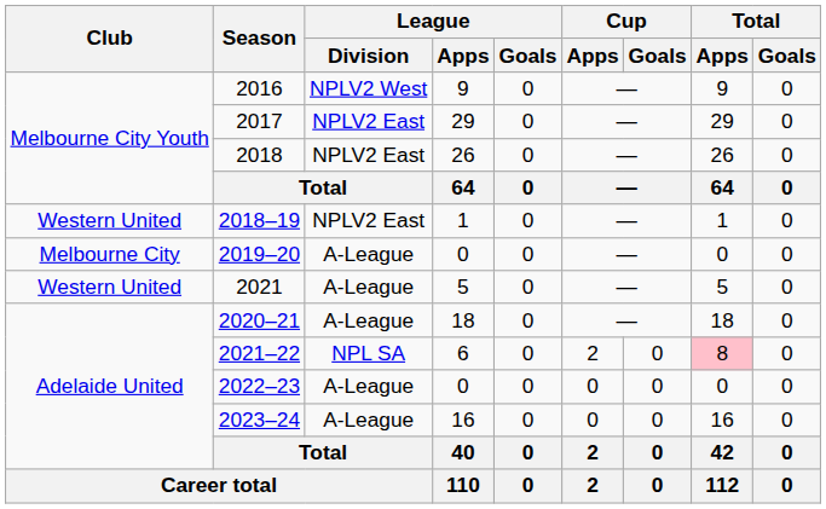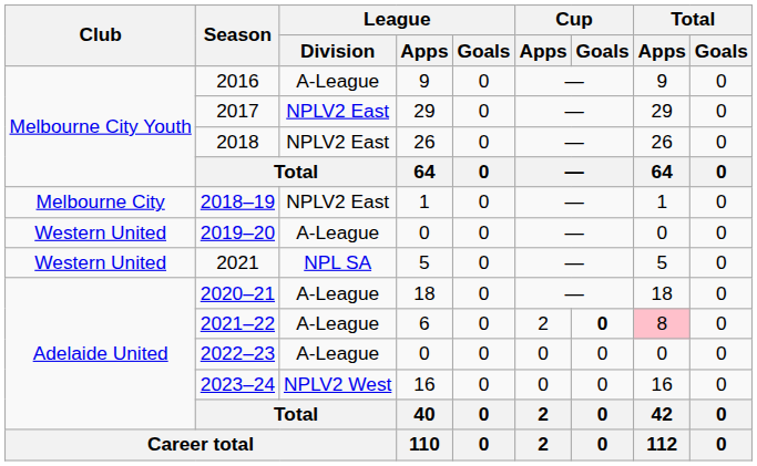 <table class="wikitable" style="text-align:center">
 <tr>
 <th rowspan=2>Club</th>
 <th rowspan=2>Season</th>
 <th colspan=3>League</th>
 <th colspan=2>Cup</th>
 <th colspan=2>Total</th>
 </tr>
 <tr>
 <th>Division</th>
 <th>Apps</th>
 <th>Goals</th>
 <th>Apps</th>
 <th>Goals</th>
 <th>Apps</th>
 <th>Goals</th>
 </tr>
 <tr>
 <td rowspan="4"><a href='#'>Melbourne City Youth</a></td>
 <td>2016</td>
-<td><a href='#'>NPLV2 West</a></td>
+<td>A-League</td>
 <td>9</td>
 <td>0</td>
 <td colspan="2">—</td>
 <td>9</td>
 <td>0</td>
 </tr>
 <tr>
 <td>2017</td>
 <td><a href='#'>NPLV2 East</a></td>
 <td>29</td>
 <td>0</td>
 <td colspan="2">—</td>
 <td>29</td>
 <td>0</td>
 </tr>
 <tr>
 <td>2018</td>
 <td>NPLV2 East</td>
 <td>26</td>
 <td>0</td>
 <td colspan="2">—</td>
 <td>26</td>
 <td>0</td>
 </tr>
 <tr>
 <th colspan="2">Total</th>
 <th>64</th>
 <th>0</th>
 <th colspan="2">—</th>
 <th>64</th>
 <th>0</th>
 </tr>
 <tr>
-<td><a href='#'>Western United</a></td>
+<td><a href='#'>Melbourne City</a></td>
 <td><a href='#'>2018–19</a></td>
 <td>NPLV2 East</td>
 <td>1</td>
 <td>0</td>
 <td colspan="2">—</td>
 <td>1</td>
 <td>0</td>
 </tr>
 <tr>
-<td><a href='#'>Melbourne City</a></td>
+<td><a href='#'>Western United</a></td>
 <td><a href='#'>2019–20</a></td>
 <td>A-League</td>
 <td>0</td>
 <td>0</td>
 <td colspan="2">—</td>
 <td>0</td>
 <td>0</td>
 </tr>
 <tr>
 <td><a href='#'>Western United</a></td>
 <td>2021</td>
-<td>A-League</td>
+<td><a href='#'>NPL SA</a></td>
 <td>5</td>
 <td>0</td>
 <td colspan="2">—</td>
 <td>5</td>
 <td>0</td>
 </tr>
 <tr>
 <td rowspan="5"><a href='#'>Adelaide United</a></td>
 <td><a href='#'>2020–21</a></td>
 <td>A-League</td>
 <td>18</td>
 <td>0</td>
 <td colspan="2">—</td>
 <td>18</td>
 <td>0</td>
 </tr>
 <tr>
 <td><a href='#'>2021–22</a></td>
-<td><a href='#'>NPL SA</a></td>
+<td>A-League</td>
 <td>6</td>
 <td>0</td>
 <td>2</td>
-<td>0</td>
+<td><strong>0</strong></td>
 <td style="background: pink;">8</td>
 <td>0</td>
 </tr>
 <tr>
 <td><a href='#'>2022–23</a></td>
 <td>A-League</td>
 <td>0</td>
 <td>0</td>
 <td>0</td>
 <td>0</td>
 <td>0</td>
 <td>0</td>
 </tr>
 <tr>
 <td><a href='#'>2023–24</a></td>
-<td>A-League</td>
+<td><a href='#'>NPLV2 West</a></td>
 <td>16</td>
 <td>0</td>
 <td>0</td>
 <td>0</td>
 <td>16</td>
 <td>0</td>
 </tr>
 <tr>
 <th colspan="2">Total</th>
 <th>40</th>
 <th>0</th>
 <th>2</th>
 <th>0</th>
 <th>42</th>
 <th>0</th>
 </tr>
 <tr>
 <th colspan="3">Career total</th>
 <th>110</th>
 <th>0</th>
 <th>2</th>
 <th>0</th>
 <th>112</th>
 <th>0</th>
 </tr>
 </table>
